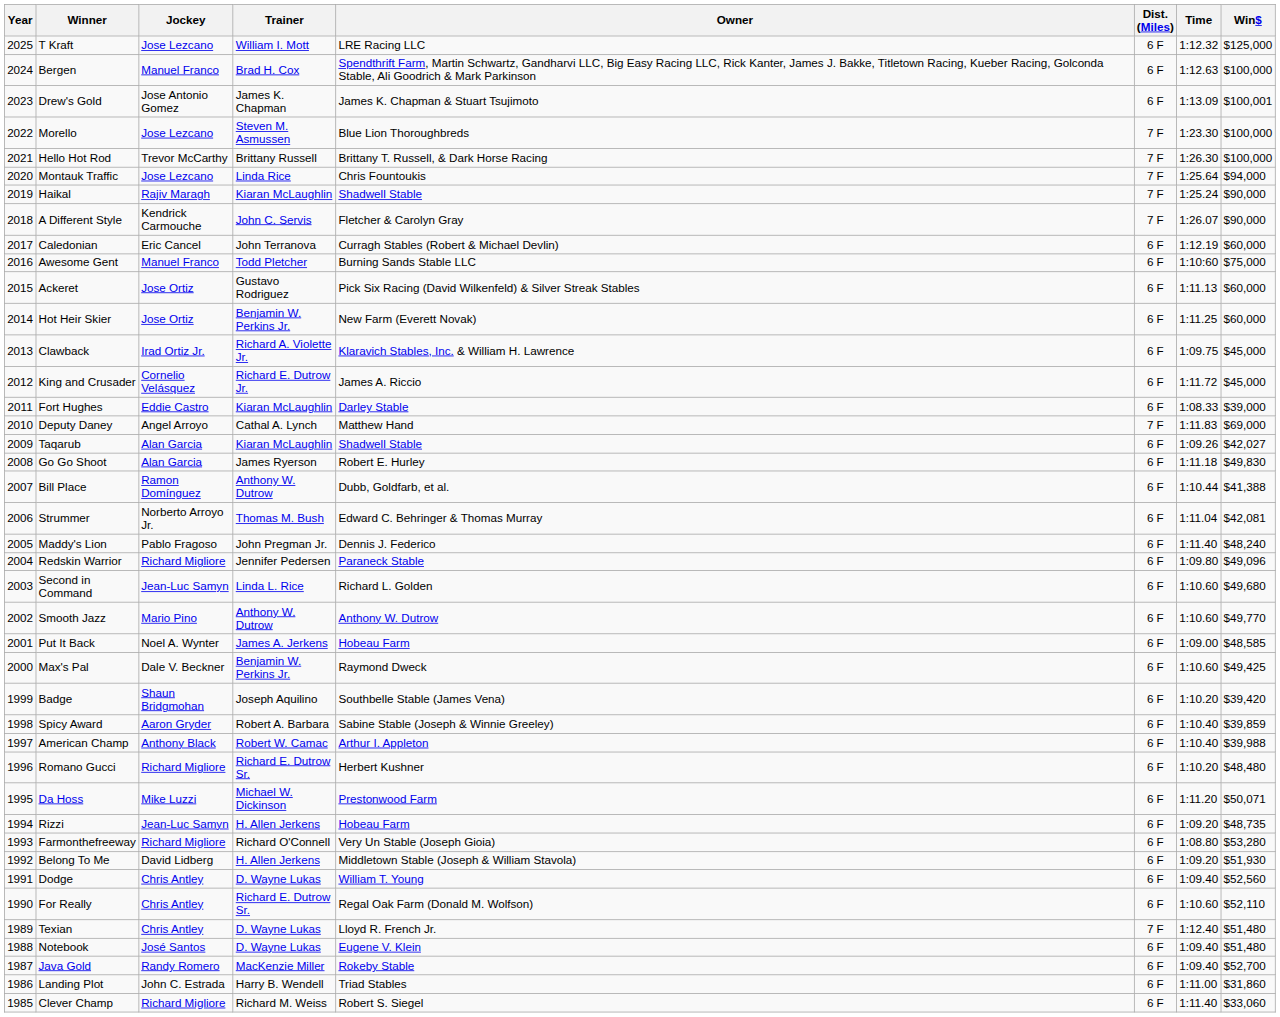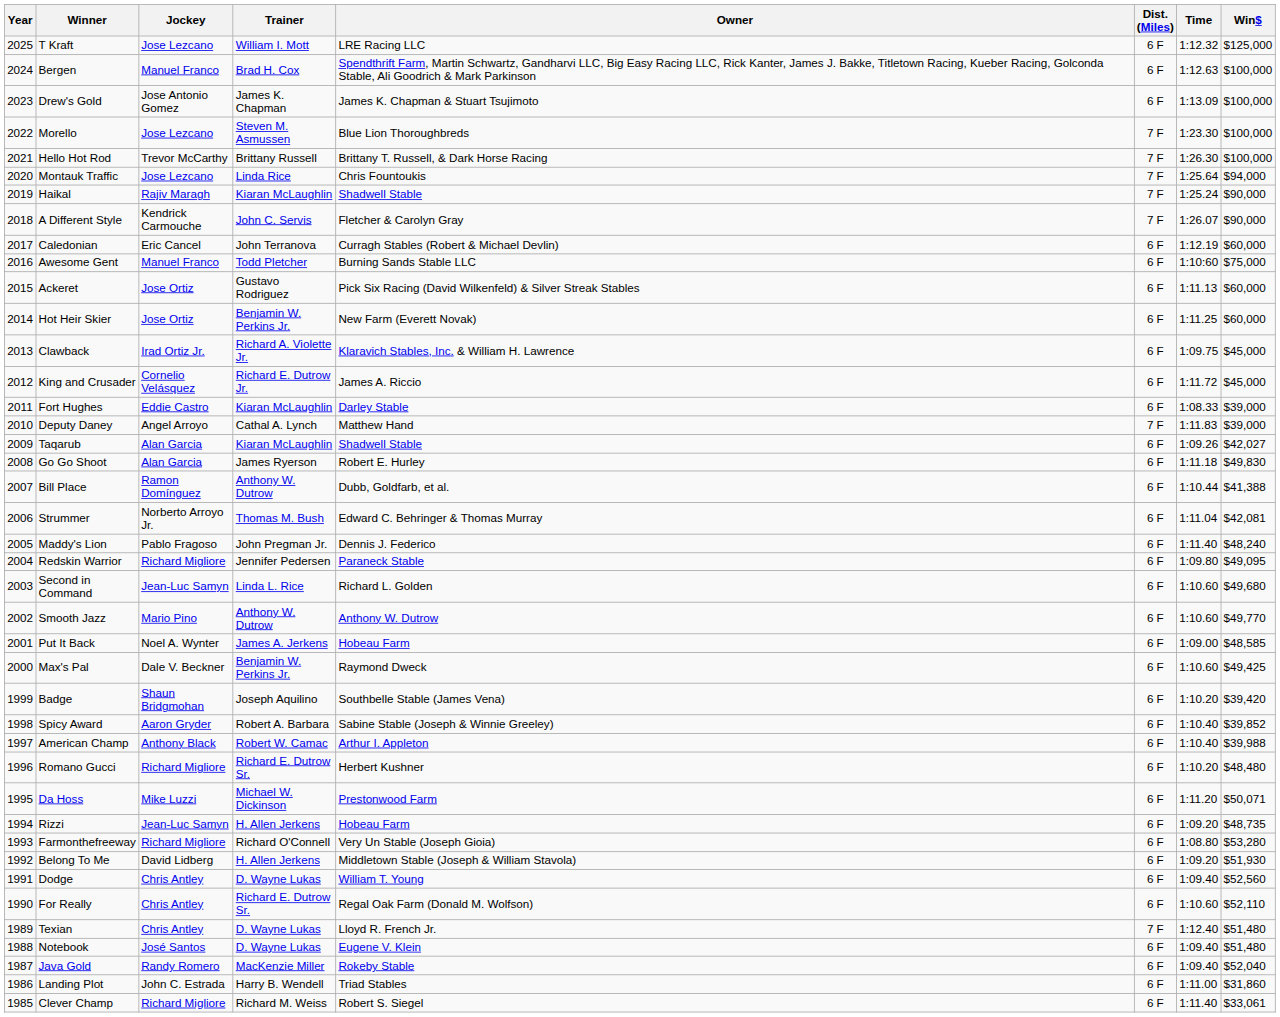 <table class="wikitable sortable" style="font-size:90%">
 <tr>
 <th style="width:30px">Year<br></th>
 <th style="width:110px">Winner<br></th>
 <th style="width:110px">Jockey<br></th>
 <th style="width:120px">Trainer<br></th>
 <th>Owner<br></th>
 <th style="width:25px">Dist.<br> <span>(<a href='#'>Miles</a>)</span></th>
 <th style="width:25px">Time<br></th>
 <th style="width:25px">Win<a href='#'>$</a><br></th>
 </tr>
 <tr>
 <td align=center>2025</td>
 <td>T Kraft</td>
 <td><a href='#'>Jose Lezcano</a></td>
 <td><a href='#'>William I. Mott</a></td>
 <td>LRE Racing LLC</td>
 <td align=center>6 F</td>
 <td>1:12.32</td>
 <td>$125,000</td>
 </tr>
 <tr>
 <td align=center>2024</td>
 <td>Bergen</td>
 <td><a href='#'>Manuel Franco</a></td>
 <td><a href='#'>Brad H. Cox</a></td>
 <td><a href='#'>Spendthrift Farm</a>, Martin Schwartz, Gandharvi LLC, Big Easy Racing LLC, Rick Kanter, James J. Bakke, Titletown Racing, Kueber Racing, Golconda Stable, Ali Goodrich & Mark Parkinson</td>
 <td align=center>6 F</td>
 <td>1:12.63</td>
 <td>$100,000</td>
 </tr>
 <tr>
 <td align=center>2023</td>
 <td>Drew's Gold</td>
 <td>Jose Antonio Gomez</td>
 <td>James K. Chapman</td>
 <td>James K. Chapman & Stuart Tsujimoto</td>
 <td align=center>6 F</td>
 <td>1:13.09</td>
-<td>$100,001</td>
+<td>$100,000</td>
 </tr>
 <tr>
 <td align=center>2022</td>
 <td>Morello</td>
 <td><a href='#'>Jose Lezcano</a></td>
 <td><a href='#'>Steven M. Asmussen</a></td>
 <td>Blue Lion Thoroughbreds</td>
 <td align=center>7 F</td>
 <td>1:23.30</td>
 <td>$100,000</td>
 </tr>
 <tr>
 <td align=center>2021</td>
 <td>Hello Hot Rod</td>
 <td>Trevor McCarthy</td>
 <td>Brittany Russell</td>
 <td>Brittany T. Russell, & Dark Horse Racing</td>
 <td align=center>7 F</td>
 <td>1:26.30</td>
 <td>$100,000</td>
 </tr>
 <tr>
 <td align=center>2020</td>
 <td>Montauk Traffic</td>
 <td><a href='#'>Jose Lezcano</a></td>
 <td><a href='#'>Linda Rice</a></td>
 <td>Chris Fountoukis</td>
 <td align=center>7 F</td>
 <td>1:25.64</td>
 <td>$94,000</td>
 </tr>
 <tr>
 <td align=center>2019</td>
 <td>Haikal</td>
 <td><a href='#'>Rajiv Maragh</a></td>
 <td><a href='#'>Kiaran McLaughlin</a></td>
 <td><a href='#'>Shadwell Stable</a></td>
 <td align=center>7 F</td>
 <td>1:25.24</td>
 <td>$90,000</td>
 </tr>
 <tr>
 <td align=center>2018</td>
 <td>A Different Style</td>
 <td>Kendrick Carmouche</td>
 <td><a href='#'>John C. Servis</a></td>
 <td>Fletcher & Carolyn Gray</td>
 <td align=center>7 F</td>
 <td>1:26.07</td>
 <td>$90,000</td>
 </tr>
 <tr>
 <td align=center>2017</td>
 <td>Caledonian</td>
 <td>Eric Cancel</td>
 <td>John Terranova</td>
 <td>Curragh Stables (Robert & Michael Devlin)</td>
 <td align=center>6 F</td>
 <td>1:12.19</td>
 <td>$60,000</td>
 </tr>
 <tr>
 <td align=center>2016</td>
 <td>Awesome Gent</td>
 <td><a href='#'>Manuel Franco</a></td>
 <td><a href='#'>Todd Pletcher</a></td>
 <td>Burning Sands Stable LLC</td>
 <td align=center>6 F</td>
 <td>1:10:60</td>
 <td>$75,000</td>
 </tr>
 <tr>
 <td align=center>2015</td>
 <td>Ackeret</td>
 <td><a href='#'>Jose Ortiz</a></td>
 <td>Gustavo Rodriguez</td>
 <td>Pick Six Racing (David Wilkenfeld) & Silver Streak Stables</td>
 <td align=center>6 F</td>
 <td>1:11.13</td>
 <td>$60,000</td>
 </tr>
 <tr>
 <td align=center>2014</td>
 <td>Hot Heir Skier</td>
 <td><a href='#'>Jose Ortiz</a></td>
 <td><a href='#'>Benjamin W. Perkins Jr.</a></td>
 <td>New Farm (Everett Novak)</td>
 <td align=center>6 F</td>
 <td>1:11.25</td>
 <td>$60,000</td>
 </tr>
 <tr>
 <td align=center>2013</td>
 <td>Clawback</td>
 <td><a href='#'>Irad Ortiz Jr.</a></td>
 <td><a href='#'>Richard A. Violette Jr.</a></td>
 <td><a href='#'>Klaravich Stables, Inc.</a> & William H. Lawrence</td>
 <td align=center>6 F</td>
 <td>1:09.75</td>
 <td>$45,000</td>
 </tr>
 <tr>
 <td align=center>2012</td>
 <td>King and Crusader</td>
 <td><a href='#'>Cornelio Velásquez</a></td>
 <td><a href='#'>Richard E. Dutrow Jr.</a></td>
 <td>James A. Riccio</td>
 <td align=center>6 F</td>
 <td>1:11.72</td>
 <td>$45,000</td>
 </tr>
 <tr>
 <td align=center>2011</td>
 <td>Fort Hughes</td>
 <td><a href='#'>Eddie Castro</a></td>
 <td><a href='#'>Kiaran McLaughlin</a></td>
 <td><a href='#'>Darley Stable</a></td>
 <td align=center>6 F</td>
 <td>1:08.33</td>
 <td>$39,000</td>
 </tr>
 <tr>
 <td align=center>2010</td>
 <td>Deputy Daney</td>
 <td>Angel Arroyo</td>
 <td>Cathal A. Lynch</td>
 <td>Matthew Hand</td>
 <td align=center>7 F</td>
 <td>1:11.83</td>
-<td>$69,000</td>
+<td>$39,000</td>
 </tr>
 <tr>
 <td align=center>2009</td>
 <td>Taqarub</td>
 <td><a href='#'>Alan Garcia</a></td>
 <td><a href='#'>Kiaran McLaughlin</a></td>
 <td><a href='#'>Shadwell Stable</a></td>
 <td align=center>6 F</td>
 <td>1:09.26</td>
 <td>$42,027</td>
 </tr>
 <tr>
 <td align=center>2008</td>
 <td>Go Go Shoot</td>
 <td><a href='#'>Alan Garcia</a></td>
 <td>James Ryerson</td>
 <td>Robert E. Hurley</td>
 <td align=center>6 F</td>
 <td>1:11.18</td>
 <td>$49,830</td>
 </tr>
 <tr>
 <td align=center>2007</td>
 <td>Bill Place</td>
 <td><a href='#'>Ramon Domínguez</a></td>
 <td><a href='#'>Anthony W. Dutrow</a></td>
 <td>Dubb, Goldfarb, et al.</td>
 <td align=center>6 F</td>
 <td>1:10.44</td>
 <td>$41,388</td>
 </tr>
 <tr>
 <td align=center>2006</td>
 <td>Strummer</td>
 <td>Norberto Arroyo Jr.</td>
 <td><a href='#'>Thomas M. Bush</a></td>
 <td>Edward C. Behringer & Thomas Murray</td>
 <td align=center>6 F</td>
 <td>1:11.04</td>
 <td>$42,081</td>
 </tr>
 <tr>
 <td align=center>2005</td>
 <td>Maddy's Lion</td>
 <td>Pablo Fragoso</td>
 <td>John Pregman Jr.</td>
 <td>Dennis J. Federico</td>
 <td align=center>6 F</td>
 <td>1:11.40</td>
 <td>$48,240</td>
 </tr>
 <tr>
 <td align=center>2004</td>
 <td>Redskin Warrior</td>
 <td><a href='#'>Richard Migliore</a></td>
 <td>Jennifer Pedersen</td>
 <td><a href='#'>Paraneck Stable</a></td>
 <td align=center>6 F</td>
 <td>1:09.80</td>
-<td>$49,096</td>
+<td>$49,095</td>
 </tr>
 <tr>
 <td align=center>2003</td>
 <td>Second in Command</td>
 <td><a href='#'>Jean-Luc Samyn</a></td>
 <td><a href='#'>Linda L. Rice</a></td>
 <td>Richard L. Golden</td>
 <td align=center>6 F</td>
 <td>1:10.60</td>
 <td>$49,680</td>
 </tr>
 <tr>
 <td align=center>2002</td>
 <td>Smooth Jazz</td>
 <td><a href='#'>Mario Pino</a></td>
 <td><a href='#'>Anthony W. Dutrow</a></td>
 <td><a href='#'>Anthony W. Dutrow</a></td>
 <td align=center>6 F</td>
 <td>1:10.60</td>
 <td>$49,770</td>
 </tr>
 <tr>
 <td align=center>2001</td>
 <td>Put It Back</td>
 <td>Noel A. Wynter</td>
 <td><a href='#'>James A. Jerkens</a></td>
 <td><a href='#'>Hobeau Farm</a></td>
 <td align=center>6 F</td>
 <td>1:09.00</td>
 <td>$48,585</td>
 </tr>
 <tr>
 <td align=center>2000</td>
 <td>Max's Pal</td>
 <td>Dale V. Beckner</td>
 <td><a href='#'>Benjamin W. Perkins Jr.</a></td>
 <td>Raymond Dweck</td>
 <td align=center>6 F</td>
 <td>1:10.60</td>
 <td>$49,425</td>
 </tr>
 <tr>
 <td align=center>1999</td>
 <td>Badge</td>
 <td><a href='#'>Shaun Bridgmohan</a></td>
 <td>Joseph Aquilino</td>
 <td>Southbelle Stable (James Vena)</td>
 <td align=center>6 F</td>
 <td>1:10.20</td>
 <td>$39,420</td>
 </tr>
 <tr>
 <td align=center>1998</td>
 <td>Spicy Award</td>
 <td><a href='#'>Aaron Gryder</a></td>
 <td>Robert A. Barbara</td>
 <td>Sabine Stable (Joseph & Winnie Greeley)</td>
 <td align=center>6 F</td>
 <td>1:10.40</td>
-<td>$39,859</td>
+<td>$39,852</td>
 </tr>
 <tr>
 <td align=center>1997</td>
 <td>American Champ</td>
 <td><a href='#'>Anthony Black</a></td>
 <td><a href='#'>Robert W. Camac</a></td>
 <td><a href='#'>Arthur I. Appleton</a></td>
 <td align=center>6 F</td>
 <td>1:10.40</td>
 <td>$39,988</td>
 </tr>
 <tr>
 <td align=center>1996</td>
 <td>Romano Gucci</td>
 <td><a href='#'>Richard Migliore</a></td>
 <td><a href='#'>Richard E. Dutrow Sr.</a></td>
 <td>Herbert Kushner</td>
 <td align=center>6 F</td>
 <td>1:10.20</td>
 <td>$48,480</td>
 </tr>
 <tr>
 <td align=center>1995</td>
 <td><a href='#'>Da Hoss</a></td>
 <td><a href='#'>Mike Luzzi</a></td>
 <td><a href='#'>Michael W. Dickinson</a></td>
 <td><a href='#'>Prestonwood Farm</a></td>
 <td align=center>6 F</td>
 <td>1:11.20</td>
 <td>$50,071</td>
 </tr>
 <tr>
 <td align=center>1994</td>
 <td>Rizzi</td>
 <td><a href='#'>Jean-Luc Samyn</a></td>
 <td><a href='#'>H. Allen Jerkens</a></td>
 <td><a href='#'>Hobeau Farm</a></td>
 <td align=center>6 F</td>
 <td>1:09.20</td>
 <td>$48,735</td>
 </tr>
 <tr>
 <td align=center>1993</td>
 <td>Farmonthefreeway</td>
 <td><a href='#'>Richard Migliore</a></td>
 <td>Richard O'Connell</td>
 <td>Very Un Stable (Joseph Gioia)</td>
 <td align=center>6 F</td>
 <td>1:08.80</td>
 <td>$53,280</td>
 </tr>
 <tr>
 <td align=center>1992</td>
 <td>Belong To Me</td>
 <td>David Lidberg</td>
 <td><a href='#'>H. Allen Jerkens</a></td>
 <td>Middletown Stable (Joseph & William Stavola)</td>
 <td align=center>6 F</td>
 <td>1:09.20</td>
 <td>$51,930</td>
 </tr>
 <tr>
 <td align=center>1991</td>
 <td>Dodge</td>
 <td><a href='#'>Chris Antley</a></td>
 <td><a href='#'>D. Wayne Lukas</a></td>
 <td><a href='#'>William T. Young</a></td>
 <td align=center>6 F</td>
 <td>1:09.40</td>
 <td>$52,560</td>
 </tr>
 <tr>
 <td align=center>1990</td>
 <td>For Really</td>
 <td><a href='#'>Chris Antley</a></td>
 <td><a href='#'>Richard E. Dutrow Sr.</a></td>
 <td>Regal Oak Farm (Donald M. Wolfson)</td>
 <td align=center>6 F</td>
 <td>1:10.60</td>
 <td>$52,110</td>
 </tr>
 <tr>
 <td align=center>1989</td>
 <td>Texian</td>
 <td><a href='#'>Chris Antley</a></td>
 <td><a href='#'>D. Wayne Lukas</a></td>
 <td>Lloyd R. French Jr.</td>
 <td align=center>7 F</td>
 <td>1:12.40</td>
 <td>$51,480</td>
 </tr>
 <tr>
 <td align=center>1988</td>
 <td>Notebook</td>
 <td><a href='#'>José Santos</a></td>
 <td><a href='#'>D. Wayne Lukas</a></td>
 <td><a href='#'>Eugene V. Klein</a></td>
 <td align=center>6 F</td>
 <td>1:09.40</td>
 <td>$51,480</td>
 </tr>
 <tr>
 <td align=center>1987</td>
 <td><a href='#'>Java Gold</a></td>
 <td><a href='#'>Randy Romero</a></td>
 <td><a href='#'>MacKenzie Miller</a></td>
 <td><a href='#'>Rokeby Stable</a></td>
 <td align=center>6 F</td>
 <td>1:09.40</td>
-<td>$52,700</td>
+<td>$52,040</td>
 </tr>
 <tr>
 <td align=center>1986</td>
 <td>Landing Plot</td>
 <td>John C. Estrada</td>
 <td>Harry B. Wendell</td>
 <td>Triad Stables</td>
 <td align=center>6 F</td>
 <td>1:11.00</td>
 <td>$31,860</td>
 </tr>
 <tr>
 <td align=center>1985</td>
 <td>Clever Champ</td>
 <td><a href='#'>Richard Migliore</a></td>
 <td>Richard M. Weiss</td>
 <td>Robert S. Siegel</td>
 <td align=center>6 F</td>
 <td>1:11.40</td>
-<td>$33,060</td>
+<td>$33,061</td>
 </tr>
 </table>
